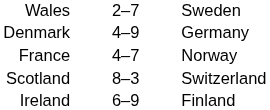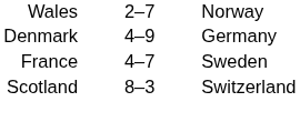 <table style="text-align:center">
 <tr>
 <th width=200></th>
 <th width=100></th>
 <th width=200></th>
 </tr>
 <tr>
 <td align=right>Wales </td>
 <td>2–7</td>
-<td align=left> Sweden</td>
+<td align=left> Norway</td>
 </tr>
 <tr>
 <td align=right>Denmark </td>
 <td>4–9</td>
 <td align=left> Germany</td>
 </tr>
 <tr>
 <td align=right>France </td>
 <td>4–7</td>
-<td align=left> Norway</td>
+<td align=left> Sweden</td>
 </tr>
 <tr>
 <td align=right>Scotland </td>
 <td>8–3</td>
 <td align=left> Switzerland</td>
 </tr>
-<tr>
-<td align=right>Ireland </td>
-<td>6–9</td>
-<td align=left> Finland</td>
-</tr>
 </table>
